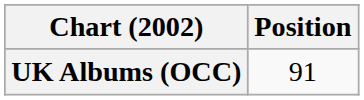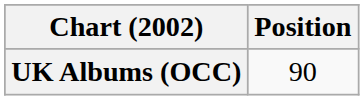 <table class="wikitable plainrowheaders" style="text-align:center">
 <tr>
 <th scope="col">Chart (2002)</th>
 <th scope="col">Position</th>
 </tr>
 <tr>
 <th scope="row">UK Albums (OCC)</th>
-<td>91</td>
+<td>90</td>
 </tr>
 </table>
